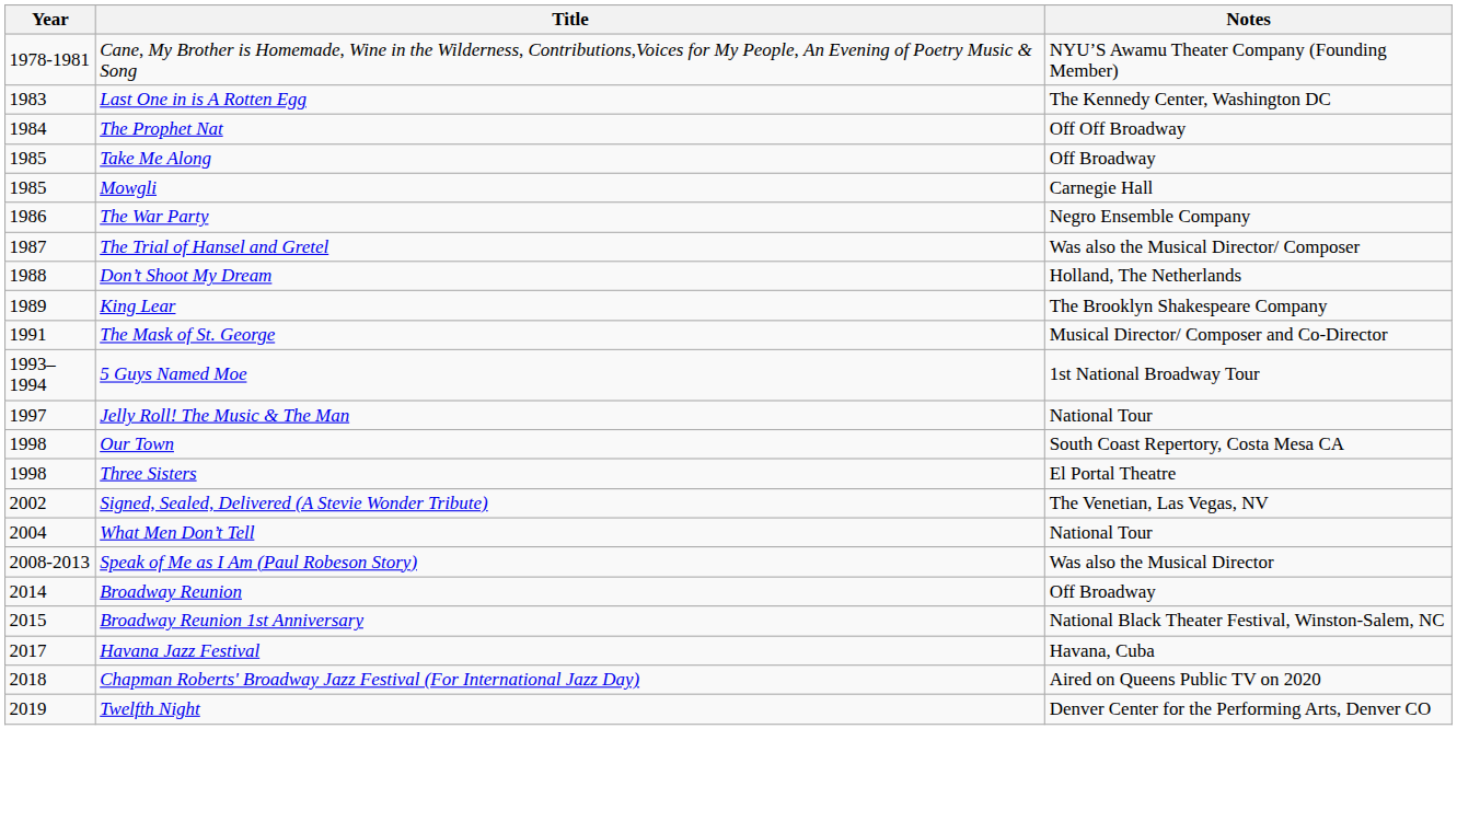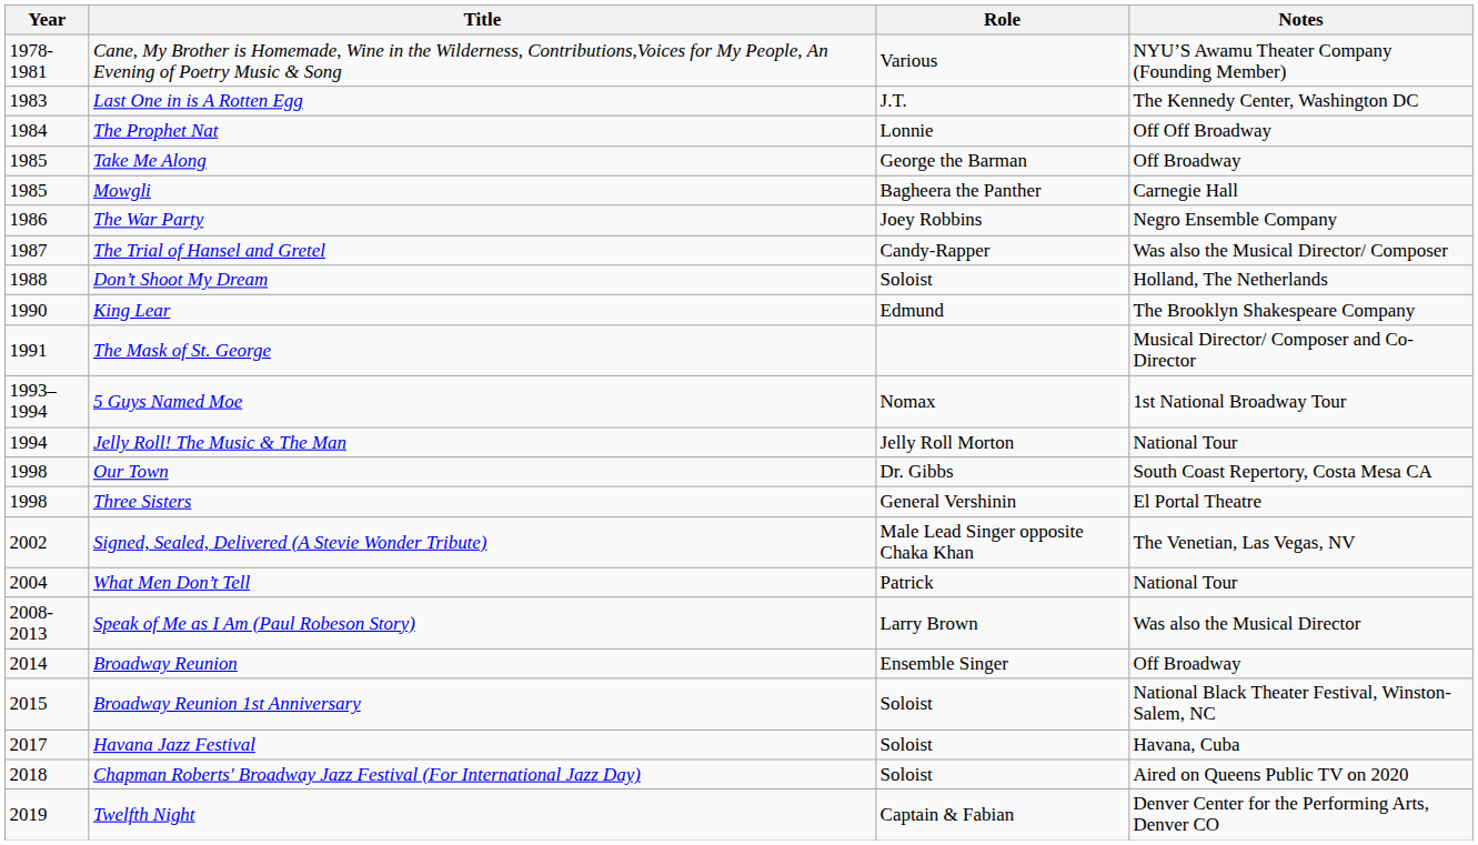 <table class="wikitable">
 <tr>
 <th>Year</th>
 <th>Title</th>
+<th>Role</th>
 <th>Notes</th>
 </tr>
 <tr>
 <td>1978-1981</td>
 <td><em>Cane</em>,  <em>My Brother is Homemade</em>, <em>Wine in the Wilderness</em>, <em>Contributions</em>,<em>Voices for My People</em>, <em>An Evening of Poetry Music & Song</em></td>
+<td>Various</td>
 <td>NYU’S Awamu Theater Company (Founding Member)</td>
 </tr>
 <tr>
 <td>1983</td>
 <td><em><a href='#'>Last One in is A Rotten Egg</a></em></td>
+<td>J.T.</td>
 <td>The Kennedy Center, Washington DC</td>
 </tr>
 <tr>
 <td>1984</td>
 <td><em><a href='#'>The Prophet Nat</a></em></td>
+<td>Lonnie</td>
 <td>Off Off Broadway</td>
 </tr>
 <tr>
 <td>1985</td>
 <td><em><a href='#'>Take Me Along</a></em></td>
+<td>George the Barman</td>
 <td>Off Broadway</td>
 </tr>
 <tr>
 <td>1985</td>
 <td><em><a href='#'>Mowgli</a></em></td>
+<td>Bagheera the Panther</td>
 <td>Carnegie Hall</td>
 </tr>
 <tr>
 <td>1986</td>
 <td><em><a href='#'>The War Party</a></em></td>
+<td>Joey Robbins</td>
 <td>Negro Ensemble Company</td>
 </tr>
 <tr>
 <td>1987</td>
 <td><em><a href='#'>The Trial of Hansel and Gretel</a></em></td>
+<td>Candy-Rapper</td>
 <td>Was also the Musical Director/ Composer</td>
 </tr>
 <tr>
 <td>1988</td>
 <td><em><a href='#'>Don’t Shoot My Dream</a></em></td>
+<td>Soloist</td>
 <td>Holland, The Netherlands</td>
 </tr>
 <tr>
-<td>1989</td>
+<td>1990</td>
 <td><em><a href='#'>King Lear</a></em></td>
+<td>Edmund</td>
 <td>The Brooklyn Shakespeare Company</td>
 </tr>
 <tr>
 <td>1991</td>
 <td><em><a href='#'>The Mask of St. George</a></em></td>
+<td></td>
 <td>Musical Director/ Composer and Co-Director</td>
 </tr>
 <tr>
 <td>1993–1994</td>
 <td><em><a href='#'>5 Guys Named Moe</a></em></td>
+<td>Nomax</td>
 <td>1st National Broadway Tour</td>
 </tr>
 <tr>
-<td>1997</td>
+<td>1994</td>
 <td><em><a href='#'>Jelly Roll! The Music & The Man</a></em></td>
+<td>Jelly Roll Morton</td>
 <td>National Tour</td>
 </tr>
 <tr>
 <td>1998</td>
 <td><em><a href='#'>Our Town</a></em></td>
+<td>Dr. Gibbs</td>
 <td>South Coast Repertory, Costa Mesa CA</td>
 </tr>
 <tr>
 <td>1998</td>
 <td><em><a href='#'>Three Sisters</a></em></td>
+<td>General Vershinin</td>
 <td>El Portal Theatre</td>
 </tr>
 <tr>
 <td>2002</td>
 <td><em><a href='#'>Signed, Sealed, Delivered (A Stevie Wonder Tribute)</a></em></td>
+<td>Male Lead Singer opposite Chaka Khan</td>
 <td>The Venetian, Las Vegas, NV</td>
 </tr>
 <tr>
 <td>2004</td>
 <td><em><a href='#'>What Men Don’t Tell</a></em></td>
+<td>Patrick</td>
 <td>National Tour</td>
 </tr>
 <tr>
 <td>2008-2013</td>
 <td><em><a href='#'>Speak of Me as I Am (Paul Robeson Story)</a></em></td>
+<td>Larry Brown</td>
 <td>Was also the Musical Director</td>
 </tr>
 <tr>
 <td>2014</td>
 <td><em><a href='#'>Broadway Reunion</a></em></td>
+<td>Ensemble Singer</td>
 <td>Off Broadway</td>
 </tr>
 <tr>
 <td>2015</td>
 <td><em><a href='#'>Broadway Reunion 1st Anniversary</a></em></td>
+<td>Soloist</td>
 <td>National Black Theater Festival, Winston-Salem, NC</td>
 </tr>
 <tr>
 <td>2017</td>
 <td><em><a href='#'>Havana Jazz Festival</a></em></td>
+<td>Soloist</td>
 <td>Havana, Cuba</td>
 </tr>
 <tr>
 <td>2018</td>
 <td><em><a href='#'>Chapman Roberts' Broadway Jazz Festival (For International Jazz Day)</a></em></td>
+<td>Soloist</td>
 <td>Aired on Queens Public TV on 2020</td>
 </tr>
 <tr>
 <td>2019</td>
 <td><em><a href='#'>Twelfth Night</a></em></td>
+<td>Captain & Fabian</td>
 <td>Denver Center for the Performing Arts, Denver CO</td>
 </tr>
 </table>
